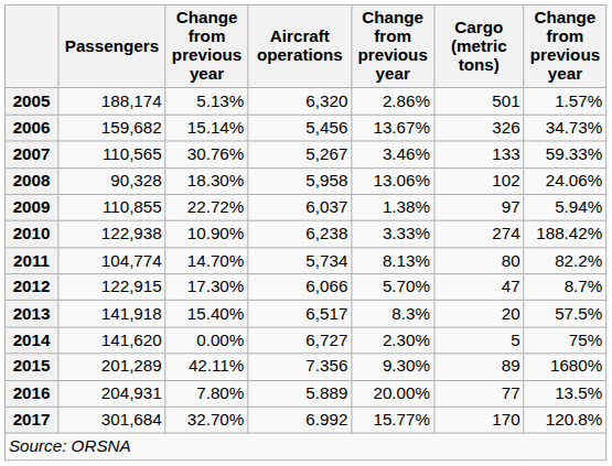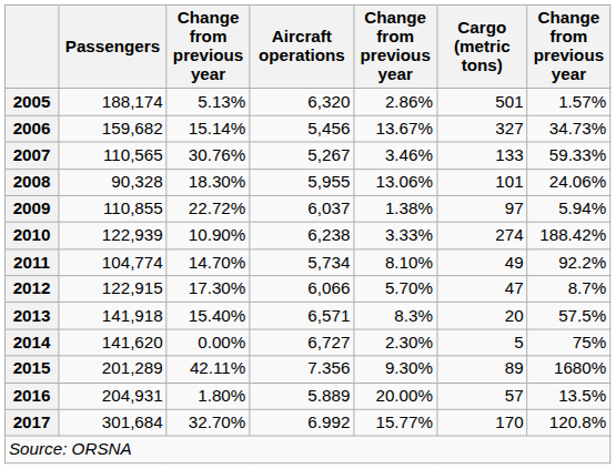 <table class="wikitable"  style="text-align:right; width:575px">
 <tr>
 <th style="width:50px"></th>
 <th style="width:100px">Passengers</th>
 <th style="width:75px">Change from previous year</th>
 <th style="width:100px">Aircraft operations</th>
 <th style="width:75px">Change from previous year</th>
 <th style="width:100px">Cargo<br>(metric tons)</th>
 <th style="width:75px">Change from previous year</th>
 </tr>
 <tr>
 <th>2005</th>
 <td>188,174</td>
 <td>  5.13%</td>
 <td>6,320</td>
 <td>  2.86%</td>
 <td>501</td>
 <td>  1.57%</td>
 </tr>
 <tr>
 <th>2006</th>
 <td>159,682</td>
 <td> 15.14%</td>
 <td>5,456</td>
 <td> 13.67%</td>
-<td>326</td>
+<td>327</td>
 <td> 34.73%</td>
 </tr>
 <tr>
 <th>2007</th>
 <td>110,565</td>
 <td> 30.76%</td>
 <td>5,267</td>
 <td>  3.46%</td>
 <td>133</td>
 <td> 59.33%</td>
 </tr>
 <tr>
 <th>2008</th>
 <td>90,328</td>
 <td> 18.30%</td>
-<td>5,958</td>
+<td>5,955</td>
 <td> 13.06%</td>
-<td>102</td>
+<td>101</td>
 <td> 24.06%</td>
 </tr>
 <tr>
 <th>2009</th>
 <td>110,855</td>
 <td> 22.72%</td>
 <td>6,037</td>
 <td>  1.38%</td>
 <td>97</td>
 <td>  5.94%</td>
 </tr>
 <tr>
 <th>2010</th>
-<td>122,938</td>
+<td>122,939</td>
 <td> 10.90%</td>
 <td>6,238</td>
 <td>  3.33%</td>
 <td>274</td>
 <td>188.42%</td>
 </tr>
 <tr>
 <th>2011</th>
 <td>104,774</td>
 <td> 14.70%</td>
 <td>5,734</td>
-<td>  8.13%</td>
-<td>80</td>
-<td> 82.2%</td>
+<td>  8.10%</td>
+<td>49</td>
+<td> 92.2%</td>
 </tr>
 <tr>
 <th>2012</th>
 <td>122,915</td>
 <td> 17.30%</td>
 <td>6,066</td>
 <td>  5.70%</td>
 <td>47</td>
 <td> 8.7%</td>
 </tr>
 <tr>
 <th>2013</th>
 <td>141,918</td>
 <td> 15.40%</td>
-<td>6,517</td>
+<td>6,571</td>
 <td>  8.3%</td>
 <td>20</td>
 <td> 57.5%</td>
 </tr>
 <tr>
 <th>2014</th>
 <td>141,620</td>
 <td> 0.00%</td>
 <td>6,727</td>
 <td>  2.30%</td>
 <td>5</td>
 <td> 75%</td>
 </tr>
 <tr>
 <th>2015</th>
 <td>201,289</td>
 <td> 42.11%</td>
 <td>7.356</td>
 <td>  9.30%</td>
 <td>89</td>
 <td> 1680%</td>
 </tr>
 <tr>
 <th>2016</th>
 <td>204,931</td>
-<td> 7.80%</td>
+<td> 1.80%</td>
 <td>5.889</td>
 <td>  20.00%</td>
-<td>77</td>
+<td>57</td>
 <td> 13.5%</td>
 </tr>
 <tr>
 <th>2017</th>
 <td>301,684</td>
 <td> 32.70%</td>
 <td>6.992</td>
 <td>  15.77%</td>
 <td>170</td>
 <td> 120.8%</td>
 </tr>
 <tr>
 <td colspan=7 style="text-align:left;"><em>Source: ORSNA</em></td>
 </tr>
 </table>
